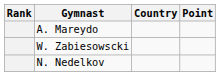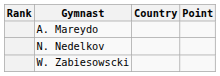 <table class="wikitable sortable">
 <tr>
 <th>Rank</th>
 <th>Gymnast</th>
 <th>Country</th>
 <th>Point</th>
 </tr>
 <tr>
 <th></th>
 <td>A. Mareydo</td>
 <td></td>
 <td></td>
 </tr>
 <tr>
 <th></th>
-<td>W. Zabiesowscki</td>
+<td>N. Nedelkov</td>
 <td></td>
 <td></td>
 </tr>
 <tr>
 <th></th>
-<td>N. Nedelkov</td>
+<td>W. Zabiesowscki</td>
 <td></td>
 <td></td>
 </tr>
 </table>
